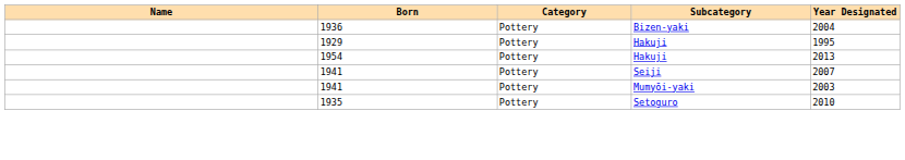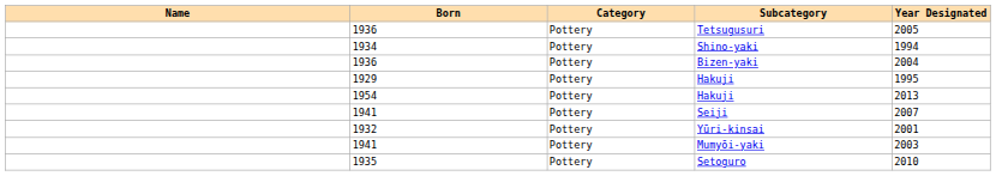 <table class="wikitable sortable"  width="100%" style="background:#ffffff;">
 <tr>
 <th width="35%" align="left" style="background:#ffdead;">Name</th>
 <th width="20%" align="left" style="background:#ffdead;">Born</th>
 <th width="15%" align="left" style="background:#ffdead;">Category</th>
 <th width="20%" align="left" style="background:#ffdead;">Subcategory</th>
 <th width="10%" align="left" style="background:#ffdead;">Year Designated</th>
+</tr>
+<tr>
+<td></td>
+<td>1936</td>
+<td>Pottery</td>
+<td><a href='#'>Tetsugusuri</a></td>
+<td>2005</td>
+</tr>
+<tr>
+<td></td>
+<td>1934</td>
+<td>Pottery</td>
+<td><a href='#'>Shino-yaki</a></td>
+<td>1994</td>
 </tr>
 <tr>
 <td></td>
 <td>1936</td>
 <td>Pottery</td>
 <td><a href='#'>Bizen-yaki</a></td>
 <td>2004</td>
 </tr>
 <tr>
 <td></td>
 <td>1929</td>
 <td>Pottery</td>
 <td><a href='#'>Hakuji</a></td>
 <td>1995</td>
 </tr>
 <tr>
 <td></td>
 <td>1954</td>
 <td>Pottery</td>
 <td><a href='#'>Hakuji</a></td>
 <td>2013</td>
 </tr>
 <tr>
 <td></td>
 <td>1941</td>
 <td>Pottery</td>
 <td><a href='#'>Seiji</a></td>
 <td>2007</td>
 </tr>
 <tr>
 <td></td>
+<td>1932</td>
+<td>Pottery</td>
+<td><a href='#'>Yūri-kinsai</a></td>
+<td>2001</td>
+</tr>
+<tr>
+<td></td>
 <td>1941</td>
 <td>Pottery</td>
 <td><a href='#'>Mumyōi-yaki</a></td>
 <td>2003</td>
 </tr>
 <tr>
 <td></td>
 <td>1935</td>
 <td>Pottery</td>
 <td><a href='#'>Setoguro</a></td>
 <td>2010</td>
 </tr>
 </table>
